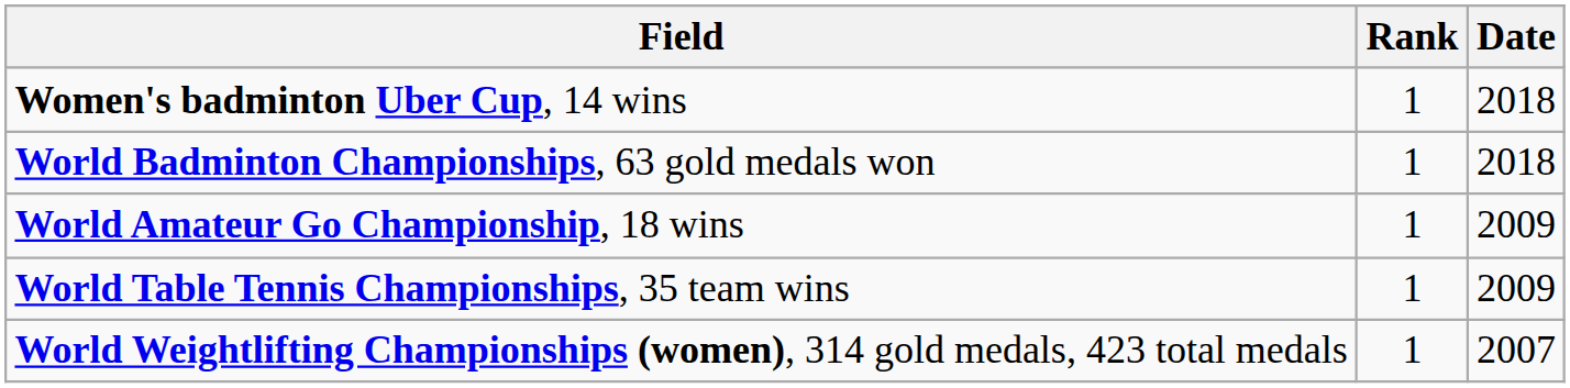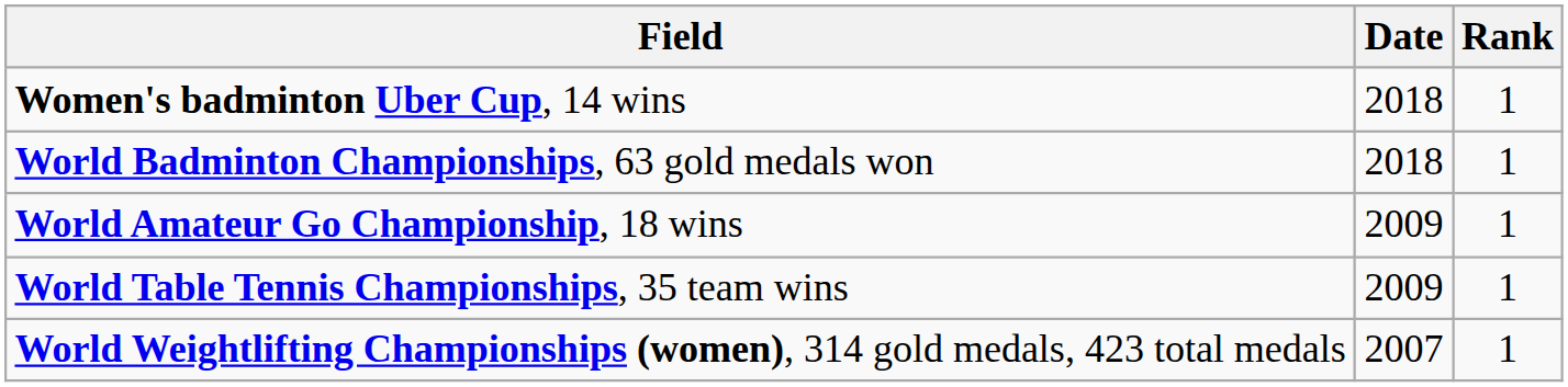 <table class="wikitable sortable">
 <tr style="background:#ececec;">
 <th>Field</th>
+<th>Date</th>
 <th>Rank</th>
-<th>Date</th>
 </tr>
 <tr>
 <td><strong>Women's badminton <a href='#'>Uber Cup</a></strong>, 14 wins</td>
+<td align="right">2018</td>
 <td style="text-align:center;">1</td>
-<td align="right">2018</td>
 </tr>
 <tr>
 <td><strong><a href='#'>World Badminton Championships</a></strong>, 63 gold medals won</td>
+<td align="right">2018</td>
 <td style="text-align:center;">1</td>
-<td align="right">2018</td>
 </tr>
 <tr>
 <td><strong><a href='#'>World Amateur Go Championship</a></strong>, 18 wins</td>
+<td align="right">2009</td>
 <td style="text-align:center;">1</td>
-<td align="right">2009</td>
 </tr>
 <tr>
 <td><strong><a href='#'>World Table Tennis Championships</a></strong>, 35 team wins</td>
+<td align="right">2009</td>
 <td style="text-align:center;">1</td>
-<td align="right">2009</td>
 </tr>
 <tr>
 <td><strong><a href='#'>World Weightlifting Championships</a> (women)</strong>, 314 gold medals, 423 total medals</td>
+<td align="right">2007</td>
 <td style="text-align:center;">1</td>
-<td align="right">2007</td>
 </tr>
 </table>
